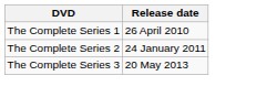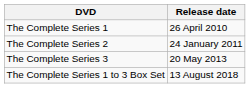 <table class="wikitable">
 <tr>
 <th>DVD</th>
 <th>Release date</th>
 </tr>
 <tr>
 <td>The Complete Series 1</td>
 <td>26 April 2010</td>
 </tr>
 <tr>
 <td>The Complete Series 2</td>
 <td>24 January 2011</td>
 </tr>
 <tr>
 <td>The Complete Series 3</td>
 <td>20 May 2013</td>
 </tr>
+<tr>
+<td>The Complete Series 1 to 3 Box Set</td>
+<td>13 August 2018</td>
+</tr>
 </table>
